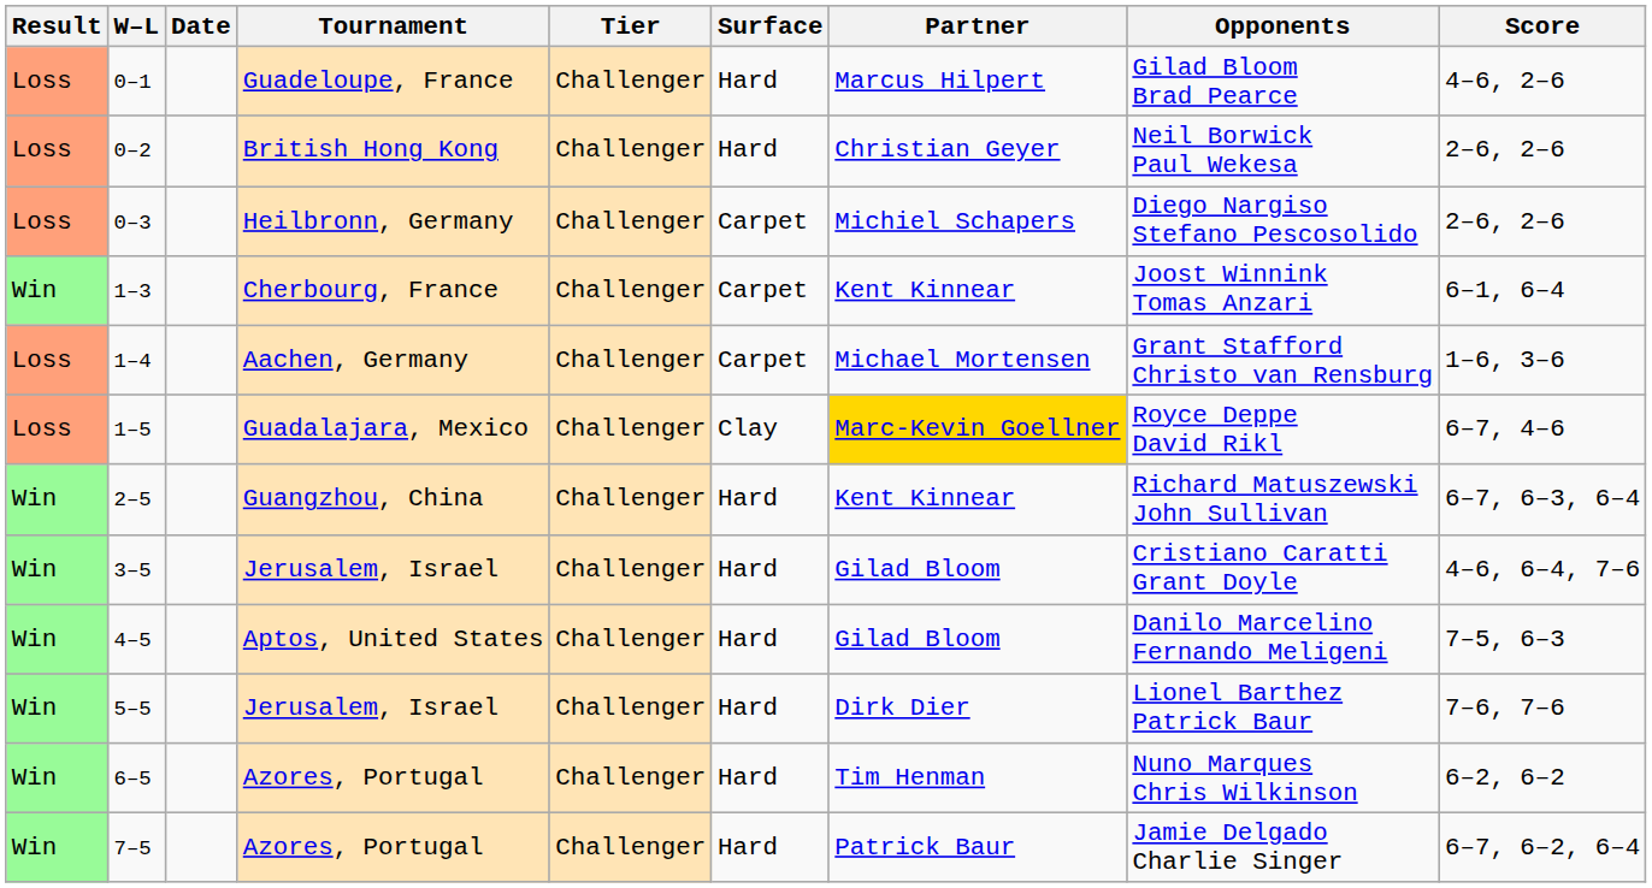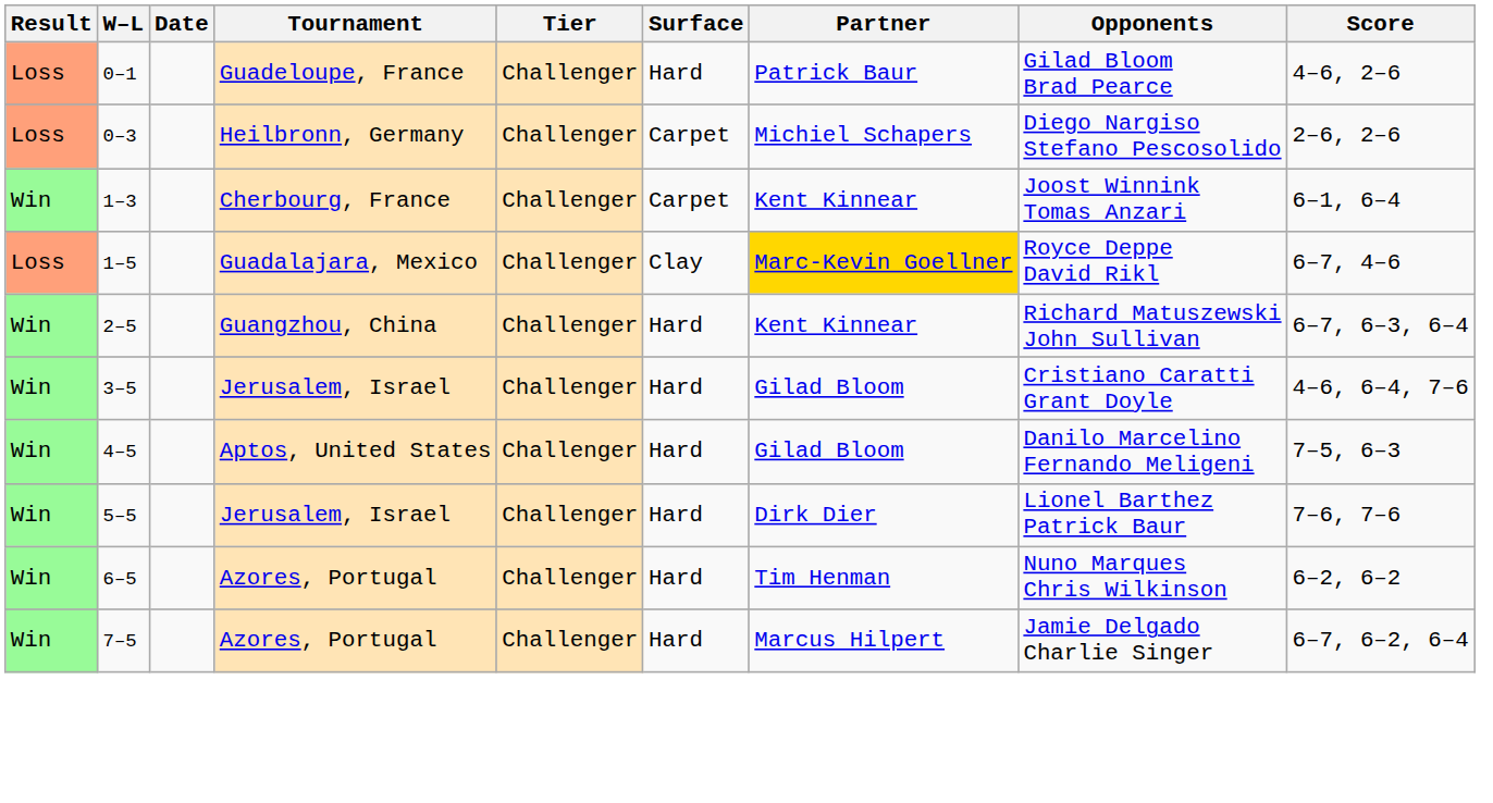 <table class="sortable wikitable">
 <tr>
 <th>Result</th>
 <th class="unsortable">W–L</th>
 <th>Date</th>
 <th>Tournament</th>
 <th>Tier</th>
 <th>Surface</th>
 <th>Partner</th>
 <th>Opponents</th>
 <th class="unsortable">Score</th>
 </tr>
 <tr>
 <td style="background:#ffa07a;">Loss</td>
 <td><small>0–1</small></td>
 <td></td>
 <td style="background:moccasin;"><a href='#'>Guadeloupe</a>, France</td>
 <td style="background:moccasin;">Challenger</td>
 <td>Hard</td>
-<td> <a href='#'>Marcus Hilpert</a></td>
+<td> <a href='#'>Patrick Baur</a></td>
 <td> <a href='#'>Gilad Bloom</a> <br>  <a href='#'>Brad Pearce</a></td>
 <td>4–6, 2–6</td>
-</tr>
-<tr>
-<td style="background:#ffa07a;">Loss</td>
-<td><small>0–2</small></td>
-<td></td>
-<td style="background:moccasin;"><a href='#'>British Hong Kong</a></td>
-<td style="background:moccasin;">Challenger</td>
-<td>Hard</td>
-<td> <a href='#'>Christian Geyer</a></td>
-<td> <a href='#'>Neil Borwick</a> <br>  <a href='#'>Paul Wekesa</a></td>
-<td>2–6, 2–6</td>
 </tr>
 <tr>
 <td style="background:#ffa07a;">Loss</td>
 <td><small>0–3</small></td>
 <td></td>
 <td style="background:moccasin;"><a href='#'>Heilbronn</a>, Germany</td>
 <td style="background:moccasin;">Challenger</td>
 <td>Carpet</td>
 <td> <a href='#'>Michiel Schapers</a></td>
 <td> <a href='#'>Diego Nargiso</a> <br>  <a href='#'>Stefano Pescosolido</a></td>
 <td>2–6, 2–6</td>
 </tr>
 <tr>
 <td style="background:#98fb98;">Win</td>
 <td><small>1–3</small></td>
 <td></td>
 <td style="background:moccasin;"><a href='#'>Cherbourg</a>, France</td>
 <td style="background:moccasin;">Challenger</td>
 <td>Carpet</td>
 <td> <a href='#'>Kent Kinnear</a></td>
 <td> <a href='#'>Joost Winnink</a> <br>  <a href='#'>Tomas Anzari</a></td>
 <td>6–1, 6–4</td>
-</tr>
-<tr>
-<td style="background:#ffa07a;">Loss</td>
-<td><small>1–4</small></td>
-<td></td>
-<td style="background:moccasin;"><a href='#'>Aachen</a>, Germany</td>
-<td style="background:moccasin;">Challenger</td>
-<td>Carpet</td>
-<td> <a href='#'>Michael Mortensen</a></td>
-<td> <a href='#'>Grant Stafford</a> <br>  <a href='#'>Christo van Rensburg</a></td>
-<td>1–6, 3–6</td>
 </tr>
 <tr>
 <td style="background:#ffa07a;">Loss</td>
 <td><small>1–5</small></td>
 <td></td>
 <td style="background:moccasin;"><a href='#'>Guadalajara</a>, Mexico</td>
 <td style="background:moccasin;">Challenger</td>
 <td>Clay</td>
 <td style="background: gold;"> <a href='#'>Marc-Kevin Goellner</a></td>
 <td> <a href='#'>Royce Deppe</a> <br>  <a href='#'>David Rikl</a></td>
 <td>6–7, 4–6</td>
 </tr>
 <tr>
 <td style="background:#98fb98;">Win</td>
 <td><small>2–5</small></td>
 <td></td>
 <td style="background:moccasin;"><a href='#'>Guangzhou</a>, China</td>
 <td style="background:moccasin;">Challenger</td>
 <td>Hard</td>
 <td> <a href='#'>Kent Kinnear</a></td>
 <td> <a href='#'>Richard Matuszewski</a> <br>  <a href='#'>John Sullivan</a></td>
 <td>6–7, 6–3, 6–4</td>
 </tr>
 <tr>
 <td style="background:#98fb98;">Win</td>
 <td><small>3–5</small></td>
 <td></td>
 <td style="background:moccasin;"><a href='#'>Jerusalem</a>, Israel</td>
 <td style="background:moccasin;">Challenger</td>
 <td>Hard</td>
 <td> <a href='#'>Gilad Bloom</a></td>
 <td> <a href='#'>Cristiano Caratti</a> <br>  <a href='#'>Grant Doyle</a></td>
 <td>4–6, 6–4, 7–6</td>
 </tr>
 <tr>
 <td style="background:#98fb98;">Win</td>
 <td><small>4–5</small></td>
 <td></td>
 <td style="background:moccasin;"><a href='#'>Aptos</a>, United States</td>
 <td style="background:moccasin;">Challenger</td>
 <td>Hard</td>
 <td> <a href='#'>Gilad Bloom</a></td>
 <td> <a href='#'>Danilo Marcelino</a> <br>  <a href='#'>Fernando Meligeni</a></td>
 <td>7–5, 6–3</td>
 </tr>
 <tr>
 <td style="background:#98fb98;">Win</td>
 <td><small>5–5</small></td>
 <td></td>
 <td style="background:moccasin;"><a href='#'>Jerusalem</a>, Israel</td>
 <td style="background:moccasin;">Challenger</td>
 <td>Hard</td>
 <td> <a href='#'>Dirk Dier</a></td>
 <td> <a href='#'>Lionel Barthez</a> <br>  <a href='#'>Patrick Baur</a></td>
 <td>7–6, 7–6</td>
 </tr>
 <tr>
 <td style="background:#98fb98;">Win</td>
 <td><small>6–5</small></td>
 <td></td>
 <td style="background:moccasin;"><a href='#'>Azores</a>, Portugal</td>
 <td style="background:moccasin;">Challenger</td>
 <td>Hard</td>
 <td> <a href='#'>Tim Henman</a></td>
 <td> <a href='#'>Nuno Marques</a> <br>  <a href='#'>Chris Wilkinson</a></td>
 <td>6–2, 6–2</td>
 </tr>
 <tr>
 <td style="background:#98fb98;">Win</td>
 <td><small>7–5</small></td>
 <td></td>
 <td style="background:moccasin;"><a href='#'>Azores</a>, Portugal</td>
 <td style="background:moccasin;">Challenger</td>
 <td>Hard</td>
-<td> <a href='#'>Patrick Baur</a></td>
+<td> <a href='#'>Marcus Hilpert</a></td>
 <td> <a href='#'>Jamie Delgado</a> <br>  Charlie Singer</td>
 <td>6–7, 6–2, 6–4</td>
 </tr>
 </table>
